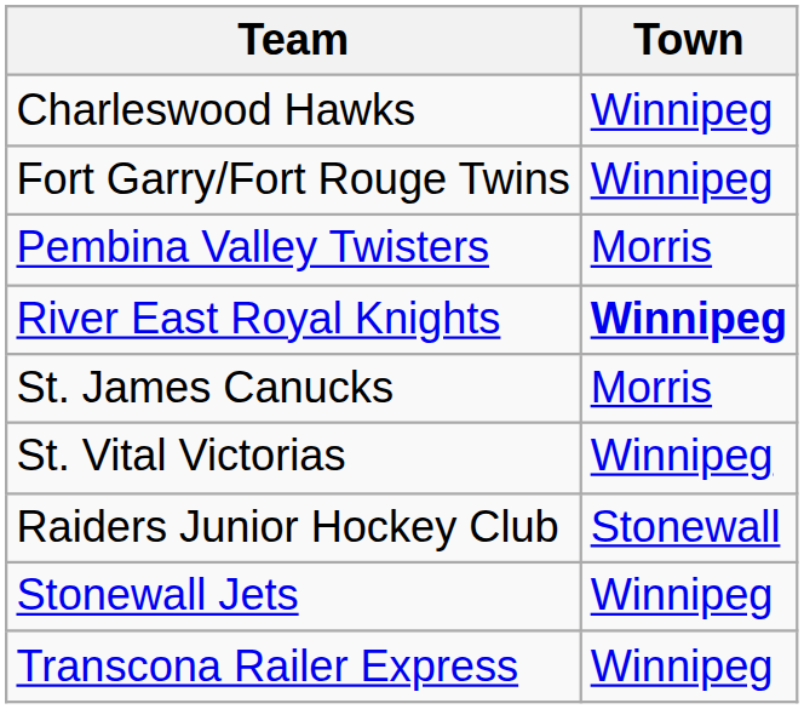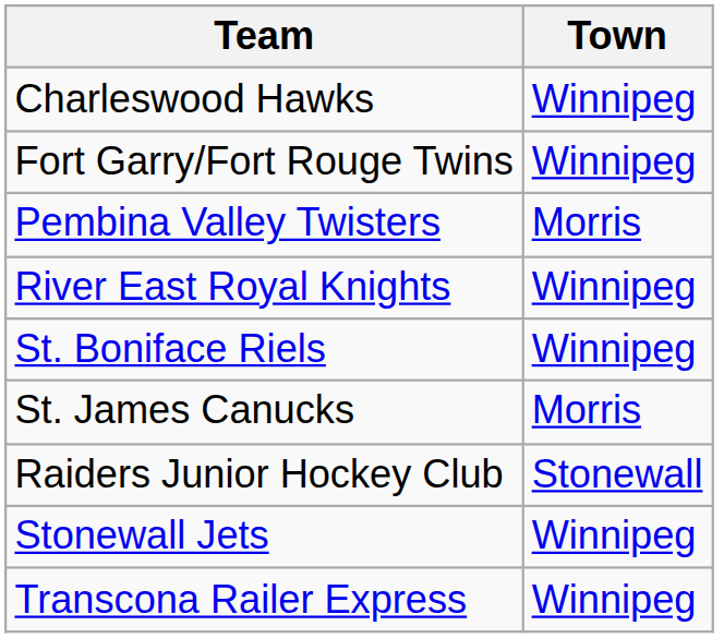 <table class="wikitable">
 <tr>
 <th>Team</th>
 <th>Town</th>
 </tr>
 <tr>
 <td>Charleswood Hawks</td>
 <td><a href='#'>Winnipeg</a></td>
 </tr>
 <tr>
 <td>Fort Garry/Fort Rouge Twins</td>
 <td><a href='#'>Winnipeg</a></td>
 </tr>
 <tr>
 <td><a href='#'>Pembina Valley Twisters</a></td>
 <td><a href='#'>Morris</a></td>
 </tr>
 <tr>
 <td><a href='#'>River East Royal Knights</a></td>
-<td><strong><a href='#'>Winnipeg</a></strong></td>
+<td><a href='#'>Winnipeg</a></td>
+</tr>
+<tr>
+<td><a href='#'>St. Boniface Riels</a></td>
+<td><a href='#'>Winnipeg</a></td>
 </tr>
 <tr>
 <td>St. James Canucks</td>
 <td><a href='#'>Morris</a></td>
-</tr>
-<tr>
-<td>St. Vital Victorias</td>
-<td><a href='#'>Winnipeg</a></td>
 </tr>
 <tr>
 <td>Raiders Junior Hockey Club</td>
 <td><a href='#'>Stonewall</a></td>
 </tr>
 <tr>
 <td><a href='#'>Stonewall Jets</a></td>
 <td><a href='#'>Winnipeg</a></td>
 </tr>
 <tr>
 <td><a href='#'>Transcona Railer Express</a></td>
 <td><a href='#'>Winnipeg</a></td>
 </tr>
 </table>
